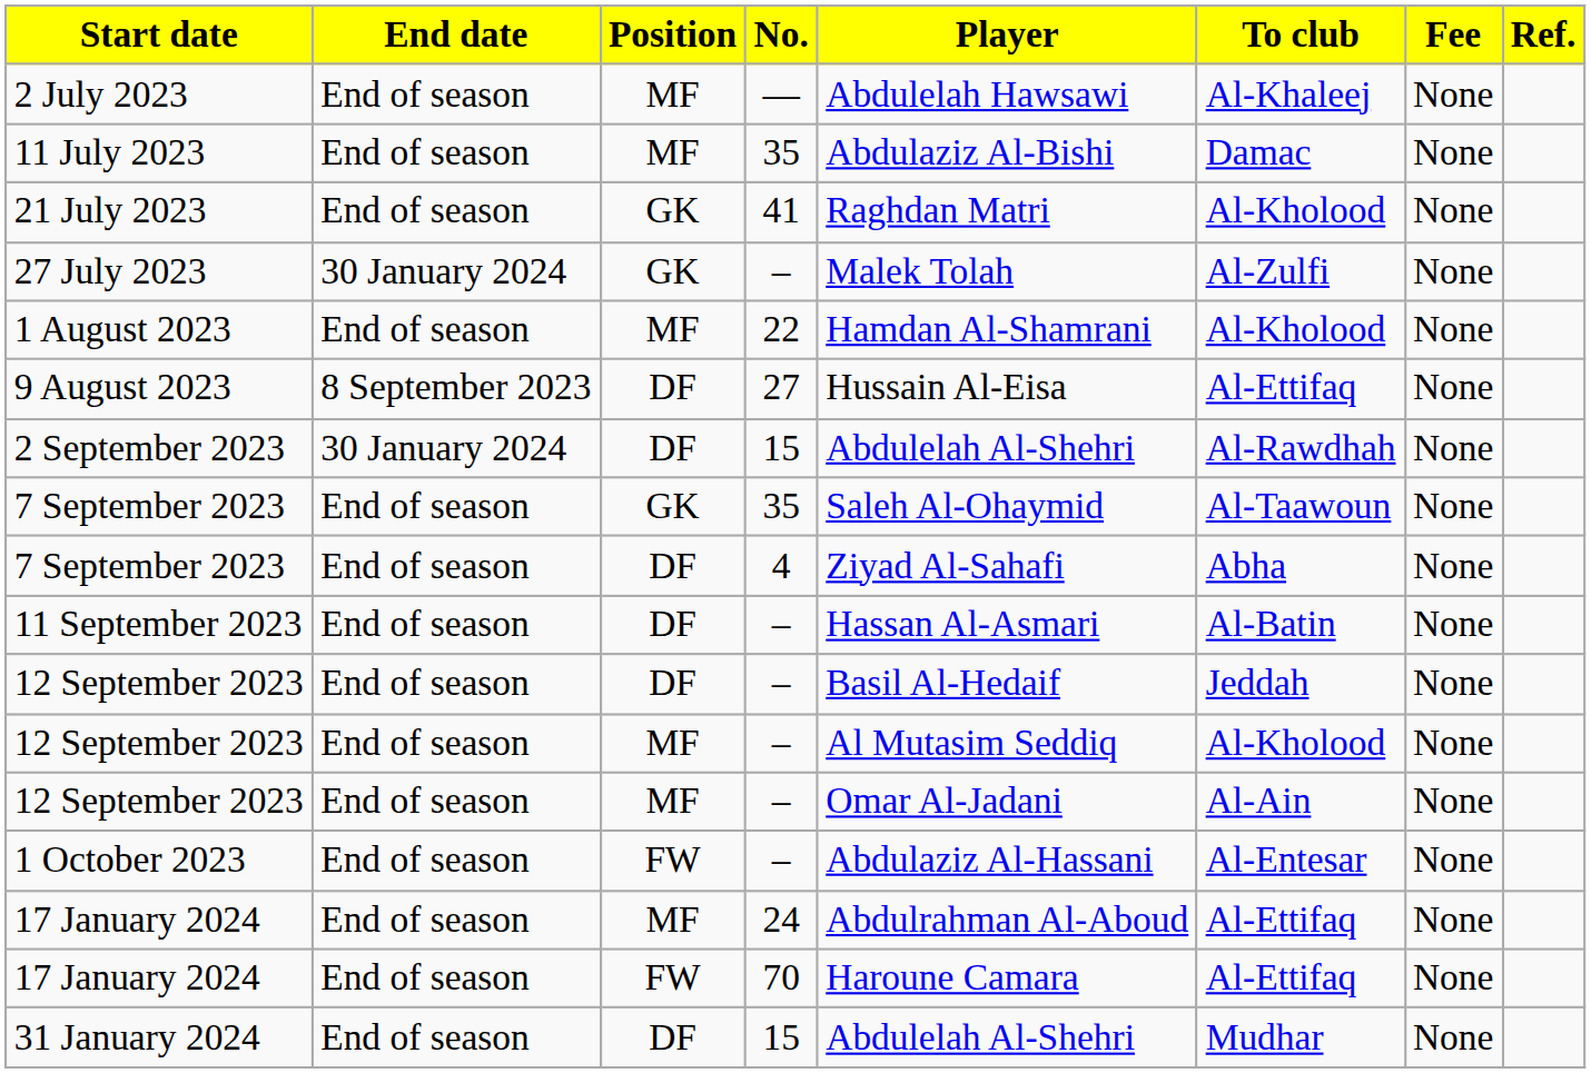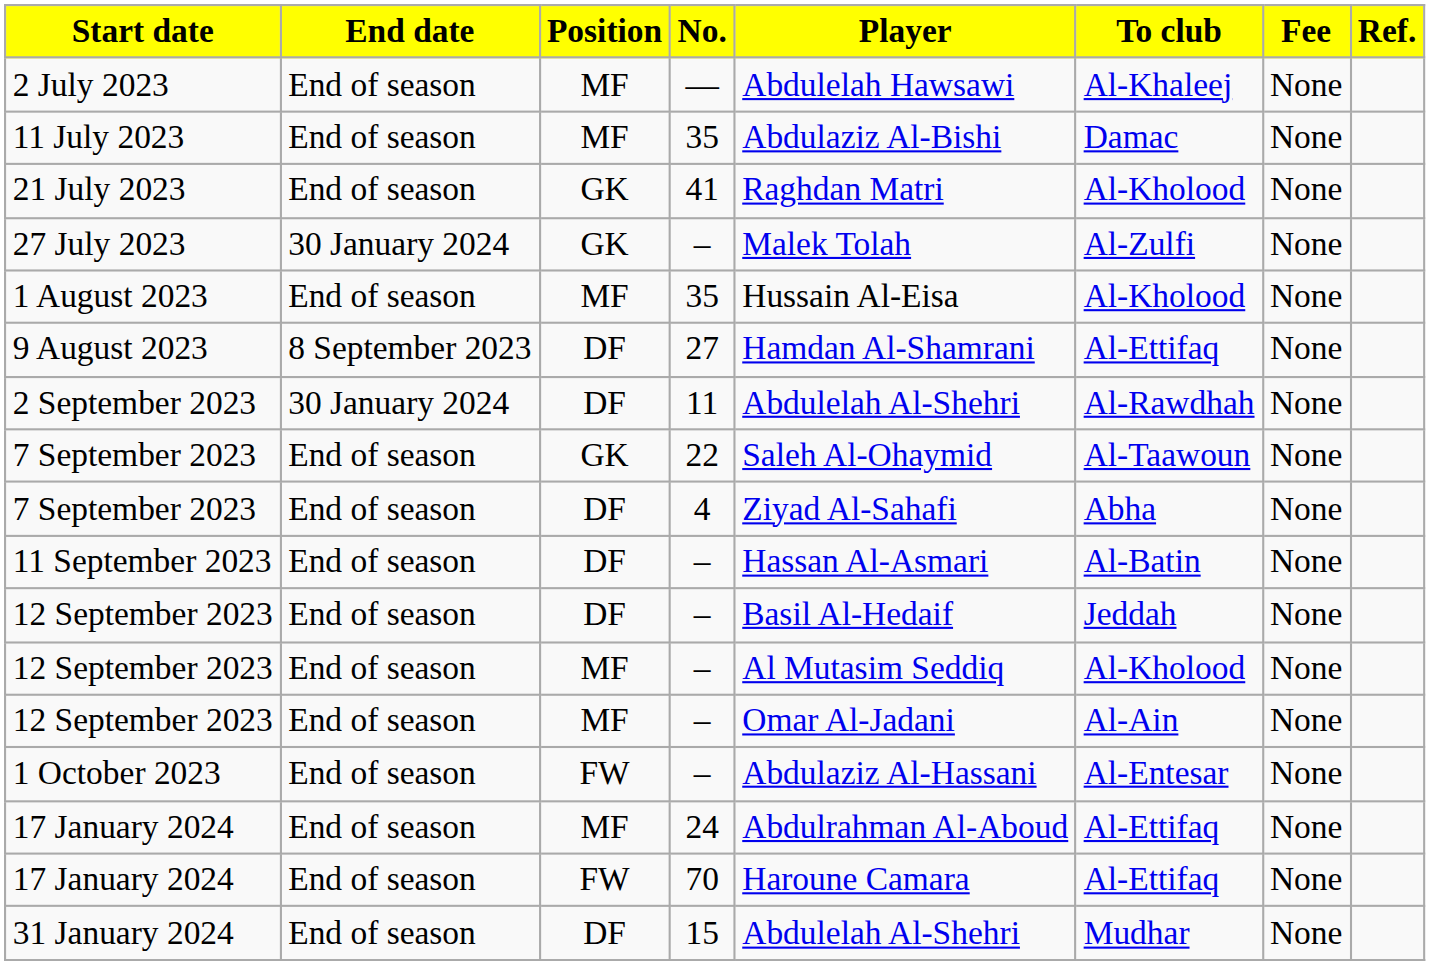 <table class="wikitable sortable">
 <tr>
 <th style="background:yellow; color:black;"><strong>Start date</strong></th>
 <th style="background:yellow; color:black;"><strong>End date</strong></th>
 <th style="background:yellow; color:black;"><strong>Position</strong></th>
 <th style="background:yellow; color:black;"><strong>No.</strong></th>
 <th style="background:yellow; color:black;"><strong>Player</strong></th>
 <th style="background:yellow; color:black;"><strong>To club</strong></th>
 <th style="background:yellow; color:black;"><strong>Fee</strong></th>
 <th style="background:yellow; color:black;"><strong>Ref.</strong></th>
 </tr>
 <tr>
 <td>2 July 2023</td>
 <td>End of season</td>
 <td style="text-align:center;">MF</td>
 <td style="text-align:center;">—</td>
 <td style="text-align:left;"> <a href='#'>Abdulelah Hawsawi</a></td>
 <td style="text-align:left;"> <a href='#'>Al-Khaleej</a></td>
 <td>None</td>
 <td></td>
 </tr>
 <tr>
 <td>11 July 2023</td>
 <td>End of season</td>
 <td style="text-align:center;">MF</td>
 <td style="text-align:center;">35</td>
 <td style="text-align:left;"> <a href='#'>Abdulaziz Al-Bishi</a></td>
 <td style="text-align:left;"> <a href='#'>Damac</a></td>
 <td>None</td>
 <td></td>
 </tr>
 <tr>
 <td>21 July 2023</td>
 <td>End of season</td>
 <td style="text-align:center;">GK</td>
 <td style="text-align:center;">41</td>
 <td style="text-align:left;"> <a href='#'>Raghdan Matri</a></td>
 <td style="text-align:left;"> <a href='#'>Al-Kholood</a></td>
 <td>None</td>
 <td></td>
 </tr>
 <tr>
 <td>27 July 2023</td>
 <td>30 January 2024</td>
 <td style="text-align:center;">GK</td>
 <td style="text-align:center;">–</td>
 <td style="text-align:left;"> <a href='#'>Malek Tolah</a></td>
 <td style="text-align:left;"> <a href='#'>Al-Zulfi</a></td>
 <td>None</td>
 <td></td>
 </tr>
 <tr>
 <td>1 August 2023</td>
 <td>End of season</td>
 <td style="text-align:center;">MF</td>
-<td style="text-align:center;">22</td>
-<td style="text-align:left;"> <a href='#'>Hamdan Al-Shamrani</a></td>
+<td style="text-align:center;">35</td>
+<td style="text-align:left;"> Hussain Al-Eisa</td>
 <td style="text-align:left;"> <a href='#'>Al-Kholood</a></td>
 <td>None</td>
 <td></td>
 </tr>
 <tr>
 <td>9 August 2023</td>
 <td>8 September 2023</td>
 <td style="text-align:center;">DF</td>
 <td style="text-align:center;">27</td>
-<td style="text-align:left;"> Hussain Al-Eisa</td>
+<td style="text-align:left;"> <a href='#'>Hamdan Al-Shamrani</a></td>
 <td style="text-align:left;"> <a href='#'>Al-Ettifaq</a></td>
 <td>None</td>
 <td></td>
 </tr>
 <tr>
 <td>2 September 2023</td>
 <td>30 January 2024</td>
 <td style="text-align:center;">DF</td>
-<td style="text-align:center;">15</td>
+<td style="text-align:center;">11</td>
 <td style="text-align:left;"> <a href='#'>Abdulelah Al-Shehri</a></td>
 <td style="text-align:left;"> <a href='#'>Al-Rawdhah</a></td>
 <td>None</td>
 <td></td>
 </tr>
 <tr>
 <td>7 September 2023</td>
 <td>End of season</td>
 <td style="text-align:center;">GK</td>
-<td style="text-align:center;">35</td>
+<td style="text-align:center;">22</td>
 <td style="text-align:left;"> <a href='#'>Saleh Al-Ohaymid</a></td>
 <td style="text-align:left;"> <a href='#'>Al-Taawoun</a></td>
 <td>None</td>
 <td></td>
 </tr>
 <tr>
 <td>7 September 2023</td>
 <td>End of season</td>
 <td style="text-align:center;">DF</td>
 <td style="text-align:center;">4</td>
 <td style="text-align:left;"> <a href='#'>Ziyad Al-Sahafi</a></td>
 <td style="text-align:left;"> <a href='#'>Abha</a></td>
 <td>None</td>
 <td></td>
 </tr>
 <tr>
 <td>11 September 2023</td>
 <td>End of season</td>
 <td style="text-align:center;">DF</td>
 <td style="text-align:center;">–</td>
 <td style="text-align:left;"> <a href='#'>Hassan Al-Asmari</a></td>
 <td style="text-align:left;"> <a href='#'>Al-Batin</a></td>
 <td>None</td>
 <td></td>
 </tr>
 <tr>
 <td>12 September 2023</td>
 <td>End of season</td>
 <td style="text-align:center;">DF</td>
 <td style="text-align:center;">–</td>
 <td style="text-align:left;"> <a href='#'>Basil Al-Hedaif</a></td>
 <td style="text-align:left;"> <a href='#'>Jeddah</a></td>
 <td>None</td>
 <td></td>
 </tr>
 <tr>
 <td>12 September 2023</td>
 <td>End of season</td>
 <td style="text-align:center;">MF</td>
 <td style="text-align:center;">–</td>
 <td style="text-align:left;"> <a href='#'>Al Mutasim Seddiq</a></td>
 <td style="text-align:left;"> <a href='#'>Al-Kholood</a></td>
 <td>None</td>
 <td></td>
 </tr>
 <tr>
 <td>12 September 2023</td>
 <td>End of season</td>
 <td style="text-align:center;">MF</td>
 <td style="text-align:center;">–</td>
 <td style="text-align:left;"> <a href='#'>Omar Al-Jadani</a></td>
 <td style="text-align:left;"> <a href='#'>Al-Ain</a></td>
 <td>None</td>
 <td></td>
 </tr>
 <tr>
 <td>1 October 2023</td>
 <td>End of season</td>
 <td style="text-align:center;">FW</td>
 <td style="text-align:center;">–</td>
 <td style="text-align:left;"> <a href='#'>Abdulaziz Al-Hassani</a></td>
 <td style="text-align:left;"> <a href='#'>Al-Entesar</a></td>
 <td>None</td>
 <td></td>
 </tr>
 <tr>
 <td>17 January 2024</td>
 <td>End of season</td>
 <td style="text-align:center;">MF</td>
 <td style="text-align:center;">24</td>
 <td style="text-align:left;"> <a href='#'>Abdulrahman Al-Aboud</a></td>
 <td style="text-align:left;"> <a href='#'>Al-Ettifaq</a></td>
 <td>None</td>
 <td></td>
 </tr>
 <tr>
 <td>17 January 2024</td>
 <td>End of season</td>
 <td style="text-align:center;">FW</td>
 <td style="text-align:center;">70</td>
 <td style="text-align:left;"> <a href='#'>Haroune Camara</a></td>
 <td style="text-align:left;"> <a href='#'>Al-Ettifaq</a></td>
 <td>None</td>
 <td></td>
 </tr>
 <tr>
 <td>31 January 2024</td>
 <td>End of season</td>
 <td style="text-align:center;">DF</td>
 <td style="text-align:center;">15</td>
 <td style="text-align:left;"> <a href='#'>Abdulelah Al-Shehri</a></td>
 <td style="text-align:left;"> <a href='#'>Mudhar</a></td>
 <td>None</td>
 <td></td>
 </tr>
 <tr>
 </tr>
 </table>
